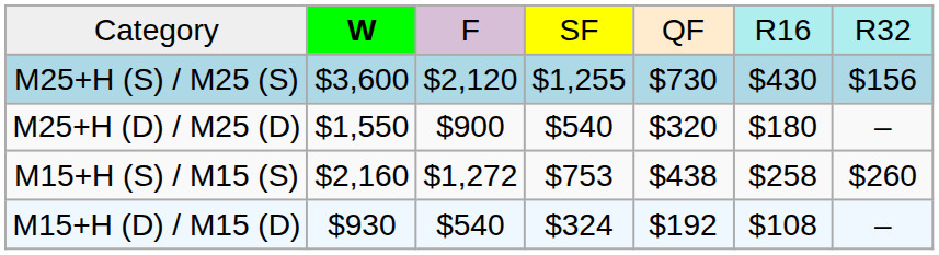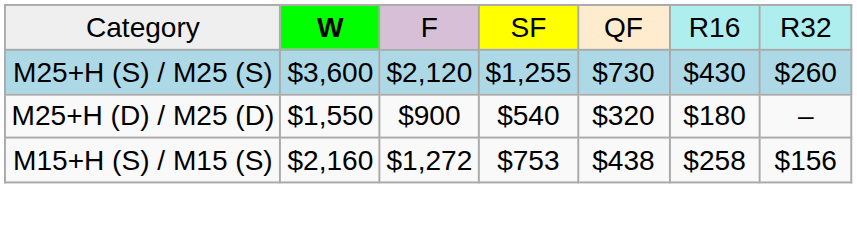 <table class="wikitable" style="font-size:90%">
 <tr align=center>
 <td style="background:#efefef;">Category</td>
 <td style="width:40px; background:lime;"><strong>W</strong></td>
 <td style="width:40px; background:thistle;">F</td>
 <td style="width:40px; background:#ff0;">SF</td>
 <td style="width:40px; background:#ffebcd;">QF</td>
 <td style="width:40px; background:#afeeee;">R16</td>
 <td style="width:40px; background:#afeeee;">R32</td>
 </tr>
 <tr style="text-align:center; background:lightblue;">
 <td>M25+H (S) / M25 (S)</td>
 <td>$3,600</td>
 <td>$2,120</td>
 <td>$1,255</td>
 <td>$730</td>
 <td>$430</td>
-<td>$156</td>
+<td>$260</td>
 </tr>
 <tr style="text-align:center; background:lfightblue;">
 <td>M25+H (D) / M25 (D)</td>
 <td>$1,550</td>
 <td>$900</td>
 <td>$540</td>
 <td>$320</td>
 <td>$180</td>
 <td>–</td>
 </tr>
 <tr style="text-align:center; background:#f0f8rrrrrrff;"d>
 <td>M15+H (S) / M15 (S)</td>
 <td>$2,160</td>
 <td>$1,272</td>
 <td>$753</td>
 <td>$438</td>
 <td>$258</td>
-<td>$260</td>
-</tr>
-<tr style="text-align:center; background:#f0f8ff;">
-<td>M15+H (D) / M15 (D)</td>
-<td>$930</td>
-<td>$540</td>
-<td>$324</td>
-<td>$192</td>
-<td>$108</td>
-<td>–</td>
+<td>$156</td>
 </tr>
 </table>
